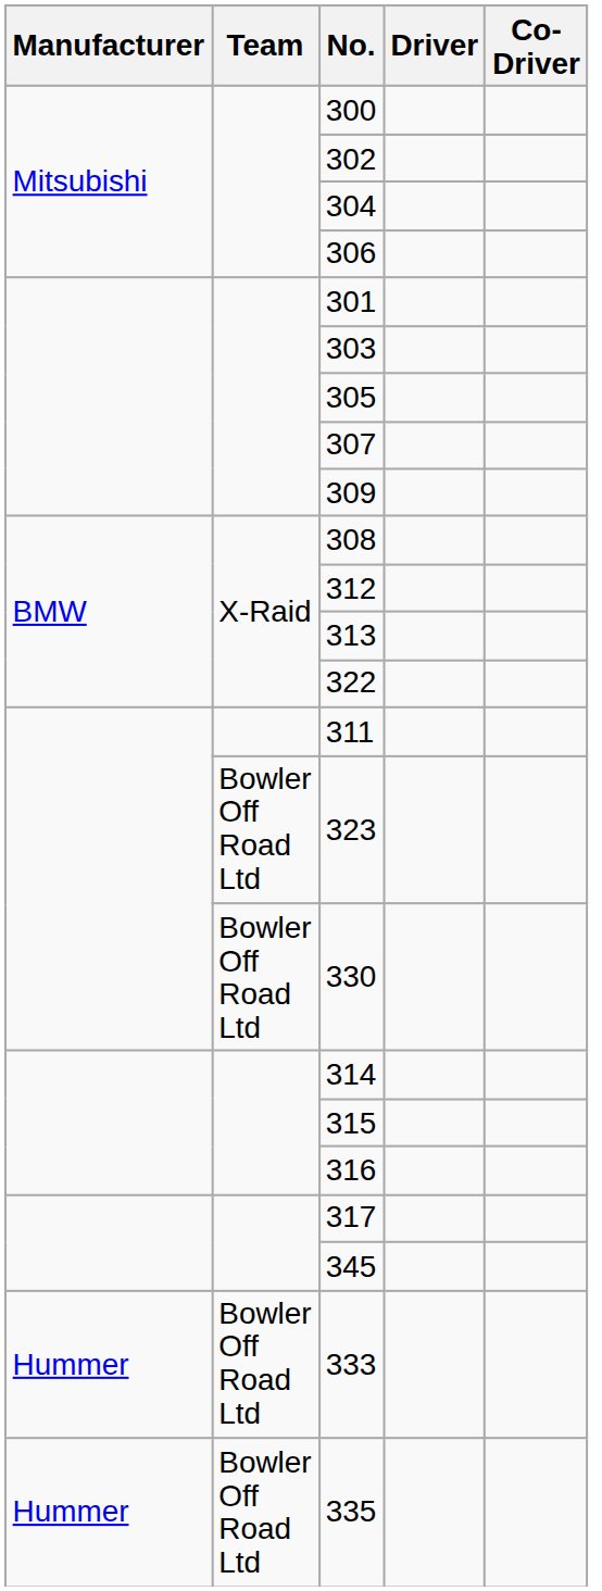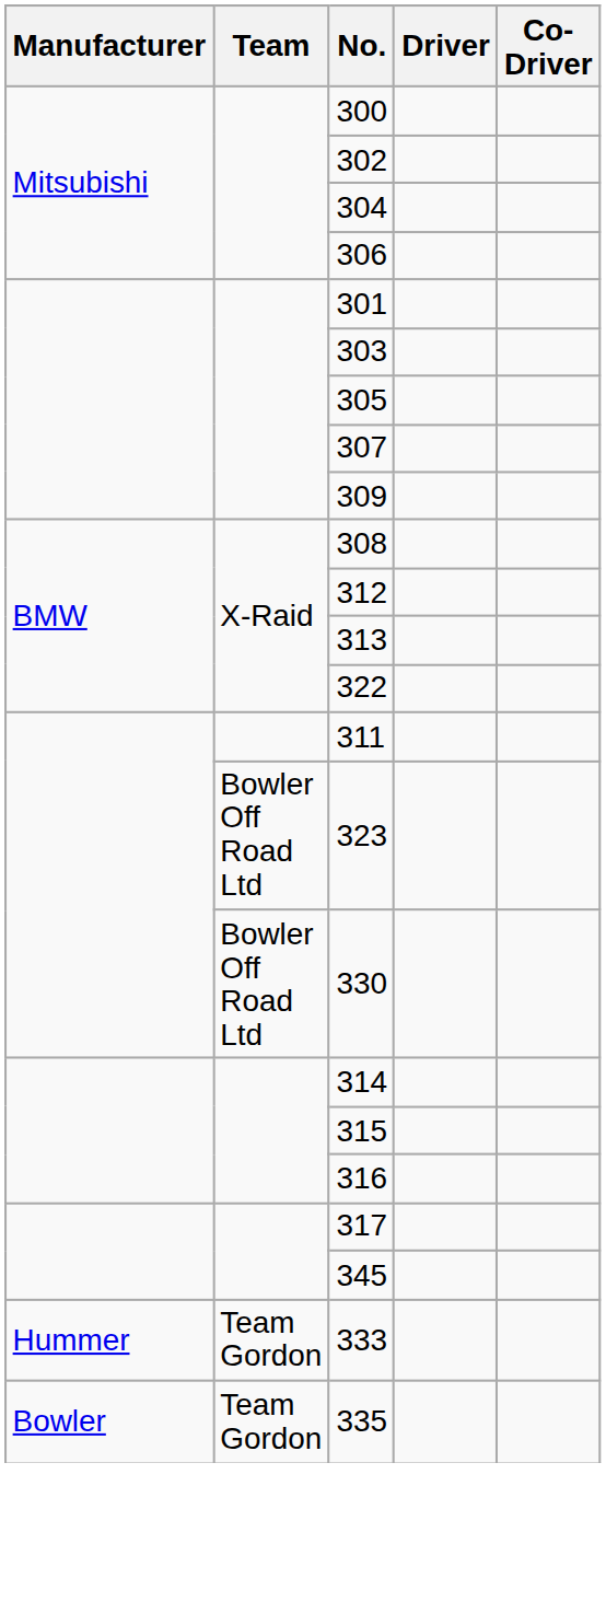 <table class="wikitable" style="font-size:85%; ; width:15%">
 <tr>
 <th>Manufacturer</th>
 <th>Team</th>
 <th>No.</th>
 <th>Driver</th>
 <th>Co-Driver</th>
 </tr>
 <tr>
 <td rowspan=4> <a href='#'>Mitsubishi</a></td>
 <td rowspan=4></td>
 <td>300</td>
 <td></td>
 <td></td>
 </tr>
 <tr>
 <td>302</td>
 <td></td>
 <td></td>
 </tr>
 <tr>
 <td>304</td>
 <td></td>
 <td></td>
 </tr>
 <tr>
 <td>306</td>
 <td></td>
 <td></td>
 </tr>
 <tr>
 <td rowspan=5></td>
 <td rowspan=5></td>
 <td>301</td>
 <td></td>
 <td></td>
 </tr>
 <tr>
 <td>303</td>
 <td></td>
 <td></td>
 </tr>
 <tr>
 <td>305</td>
 <td></td>
 <td></td>
 </tr>
 <tr>
 <td>307</td>
 <td></td>
 <td></td>
 </tr>
 <tr>
 <td>309</td>
 <td></td>
 <td></td>
 </tr>
 <tr>
 <td rowspan=4> <a href='#'>BMW</a></td>
 <td rowspan=4>X-Raid</td>
 <td>308</td>
 <td></td>
 <td></td>
 </tr>
 <tr>
 <td>312</td>
 <td></td>
 <td></td>
 </tr>
 <tr>
 <td>313</td>
 <td></td>
 <td></td>
 </tr>
 <tr>
 <td>322</td>
 <td></td>
 <td></td>
 </tr>
 <tr>
 <td rowspan=3></td>
 <td></td>
 <td>311</td>
 <td></td>
 <td></td>
 </tr>
 <tr>
 <td rowspan=1>Bowler Off Road Ltd</td>
 <td>323</td>
 <td></td>
 <td></td>
 </tr>
 <tr>
 <td rowspan=1>Bowler Off Road Ltd</td>
 <td>330</td>
 <td></td>
 <td></td>
 </tr>
 <tr>
 <td rowspan=3></td>
 <td rowspan=3></td>
 <td>314</td>
 <td></td>
 <td></td>
 </tr>
 <tr>
 <td>315</td>
 <td></td>
 <td></td>
 </tr>
 <tr>
 <td>316</td>
 <td></td>
 <td></td>
 </tr>
 <tr>
 <td rowspan=2></td>
 <td rowspan=2></td>
 <td>317</td>
 <td></td>
 <td></td>
 </tr>
 <tr>
 <td>345</td>
 <td></td>
 <td></td>
 </tr>
 <tr>
 <td rowspan=1> <a href='#'>Hummer</a></td>
-<td rowspan=1>Bowler Off Road Ltd</td>
+<td rowspan=1>Team Gordon</td>
 <td>333</td>
 <td></td>
 <td></td>
 </tr>
 <tr>
-<td rowspan=1> <a href='#'>Hummer</a></td>
-<td rowspan=1>Bowler Off Road Ltd</td>
+<td rowspan=1> <a href='#'>Bowler</a></td>
+<td rowspan=1>Team Gordon</td>
 <td>335</td>
 <td></td>
 <td></td>
 </tr>
 </table>
